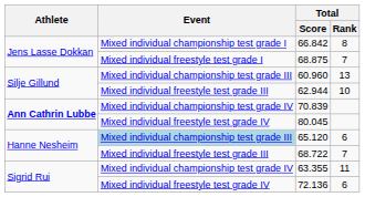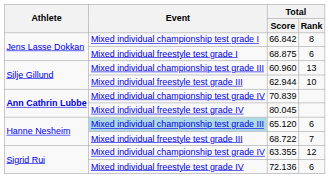 <table class=wikitable style="font-size:90%">
 <tr>
 <th rowspan="2">Athlete</th>
 <th rowspan="2">Event</th>
 <th colspan="2">Total</th>
 </tr>
 <tr>
 <th>Score</th>
 <th>Rank</th>
 </tr>
 <tr>
 <td rowspan="2"><a href='#'>Jens Lasse Dokkan</a></td>
 <td><a href='#'>Mixed individual championship test grade I</a></td>
 <td align="center">66.842</td>
 <td align="center">8</td>
 </tr>
 <tr>
 <td><a href='#'>Mixed individual freestyle test grade I</a></td>
 <td align="center">68.875</td>
-<td align="center">7</td>
+<td align="center">6</td>
 </tr>
 <tr>
 <td rowspan="2"><a href='#'>Silje Gillund</a></td>
 <td><a href='#'>Mixed individual championship test grade III</a></td>
 <td align="center">60.960</td>
 <td align="center">13</td>
 </tr>
 <tr>
 <td><a href='#'>Mixed individual freestyle test grade III</a></td>
 <td align="center">62.944</td>
 <td align="center">10</td>
 </tr>
 <tr>
 <td rowspan="2"><strong><a href='#'>Ann Cathrin Lubbe</a></strong></td>
 <td><a href='#'>Mixed individual championship test grade IV</a></td>
 <td align="center">70.839</td>
 <td align="center"></td>
 </tr>
 <tr>
 <td><a href='#'>Mixed individual freestyle test grade IV</a></td>
 <td align="center">80.045</td>
 <td align="center"></td>
 </tr>
 <tr>
 <td rowspan="2"><a href='#'>Hanne Nesheim</a></td>
 <td style="background: lightblue;"><a href='#'>Mixed individual championship test grade III</a></td>
 <td align="center">65.120</td>
 <td align="center">6</td>
 </tr>
 <tr>
 <td><a href='#'>Mixed individual freestyle test grade III</a></td>
 <td align="center">68.722</td>
 <td align="center">7</td>
 </tr>
 <tr>
 <td rowspan="2"><a href='#'>Sigrid Rui</a></td>
 <td><a href='#'>Mixed individual championship test grade IV</a></td>
 <td align="center">63.355</td>
-<td align="center">11</td>
+<td align="center">12</td>
 </tr>
 <tr>
 <td><a href='#'>Mixed individual freestyle test grade IV</a></td>
 <td align="center">72.136</td>
 <td align="center">6</td>
 </tr>
 </table>
